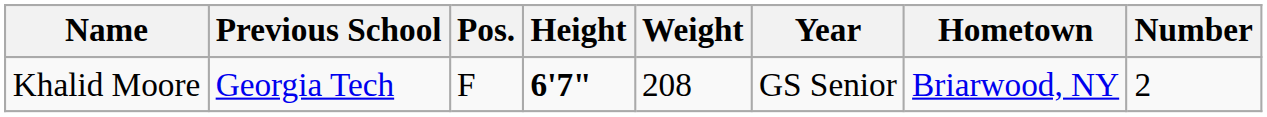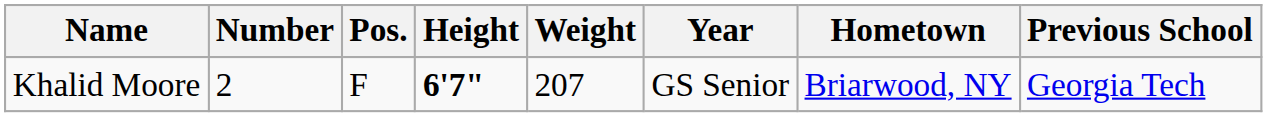 <table class="wikitable sortable">
 <tr>
 <th>Name</th>
-<th class="unsortable">Previous School</th>
+<th>Number</th>
 <th>Pos.</th>
 <th>Height</th>
 <th>Weight</th>
 <th>Year</th>
 <th>Hometown</th>
-<th>Number</th>
+<th class="unsortable">Previous School</th>
 </tr>
 <tr>
 <td>Khalid Moore</td>
-<td><a href='#'>Georgia Tech</a></td>
+<td>2</td>
 <td>F</td>
 <td><strong>6'7"</strong></td>
-<td>208</td>
+<td>207</td>
 <td>GS Senior</td>
 <td><a href='#'>Briarwood, NY</a></td>
-<td>2</td>
+<td><a href='#'>Georgia Tech</a></td>
 </tr>
 </table>
